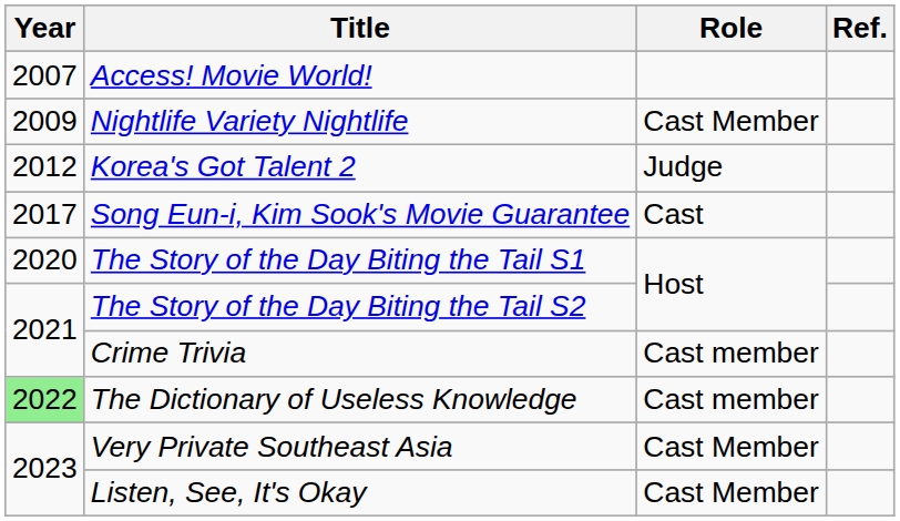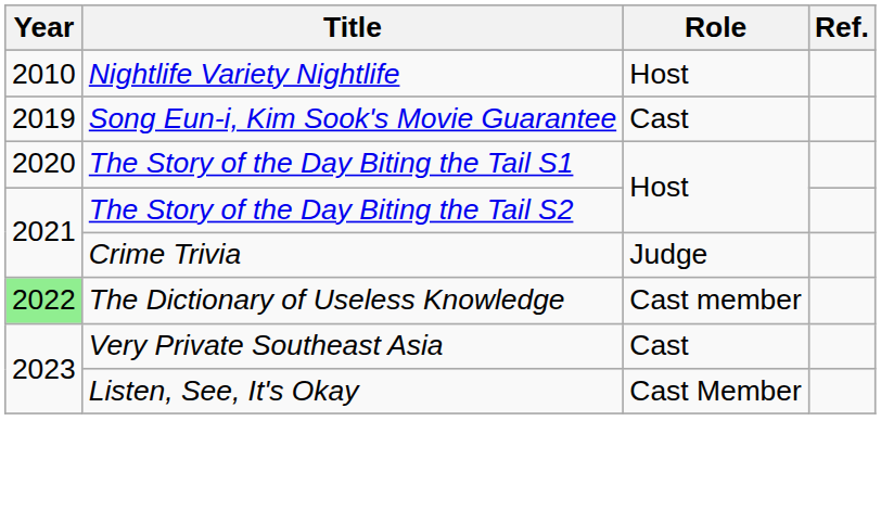 <table class="wikitable">
 <tr>
 <th>Year</th>
 <th>Title</th>
 <th>Role</th>
 <th>Ref.</th>
 </tr>
 <tr>
-<td>2007</td>
-<td><em><a href='#'>Access! Movie World!</a></em></td>
-<td></td>
+<td>2010</td>
+<td><em><a href='#'>Nightlife Variety Nightlife</a></em></td>
+<td>Host</td>
 <td></td>
 </tr>
 <tr>
-<td>2009</td>
-<td><em><a href='#'>Nightlife Variety Nightlife</a></em></td>
-<td>Cast Member</td>
-<td></td>
-</tr>
-<tr>
-<td>2012</td>
-<td><em><a href='#'>Korea's Got Talent 2</a></em></td>
-<td>Judge</td>
-<td></td>
-</tr>
-<tr>
-<td>2017</td>
+<td>2019</td>
 <td><em><a href='#'>Song Eun-i, Kim Sook's Movie Guarantee</a></em></td>
 <td>Cast</td>
 <td></td>
 </tr>
 <tr>
 <td>2020</td>
 <td><em><a href='#'>The Story of the Day Biting the Tail S1</a></em></td>
 <td rowspan="2">Host</td>
 <td></td>
 </tr>
 <tr>
 <td rowspan=2>2021</td>
 <td><em><a href='#'>The Story of the Day Biting the Tail S2</a></em></td>
 <td></td>
 </tr>
 <tr>
 <td><em>Crime Trivia</em></td>
-<td>Cast member</td>
+<td>Judge</td>
 <td></td>
 </tr>
 <tr>
 <td style="background: lightgreen;">2022</td>
 <td><em>The Dictionary of Useless Knowledge</em></td>
 <td>Cast member</td>
 <td></td>
 </tr>
 <tr>
 <td rowspan=2>2023</td>
 <td><em>Very Private Southeast Asia</em></td>
-<td>Cast Member</td>
+<td>Cast</td>
 <td></td>
 </tr>
 <tr>
 <td><em>Listen, See, It's Okay</em></td>
 <td>Cast Member</td>
 <td></td>
 </tr>
 </table>
